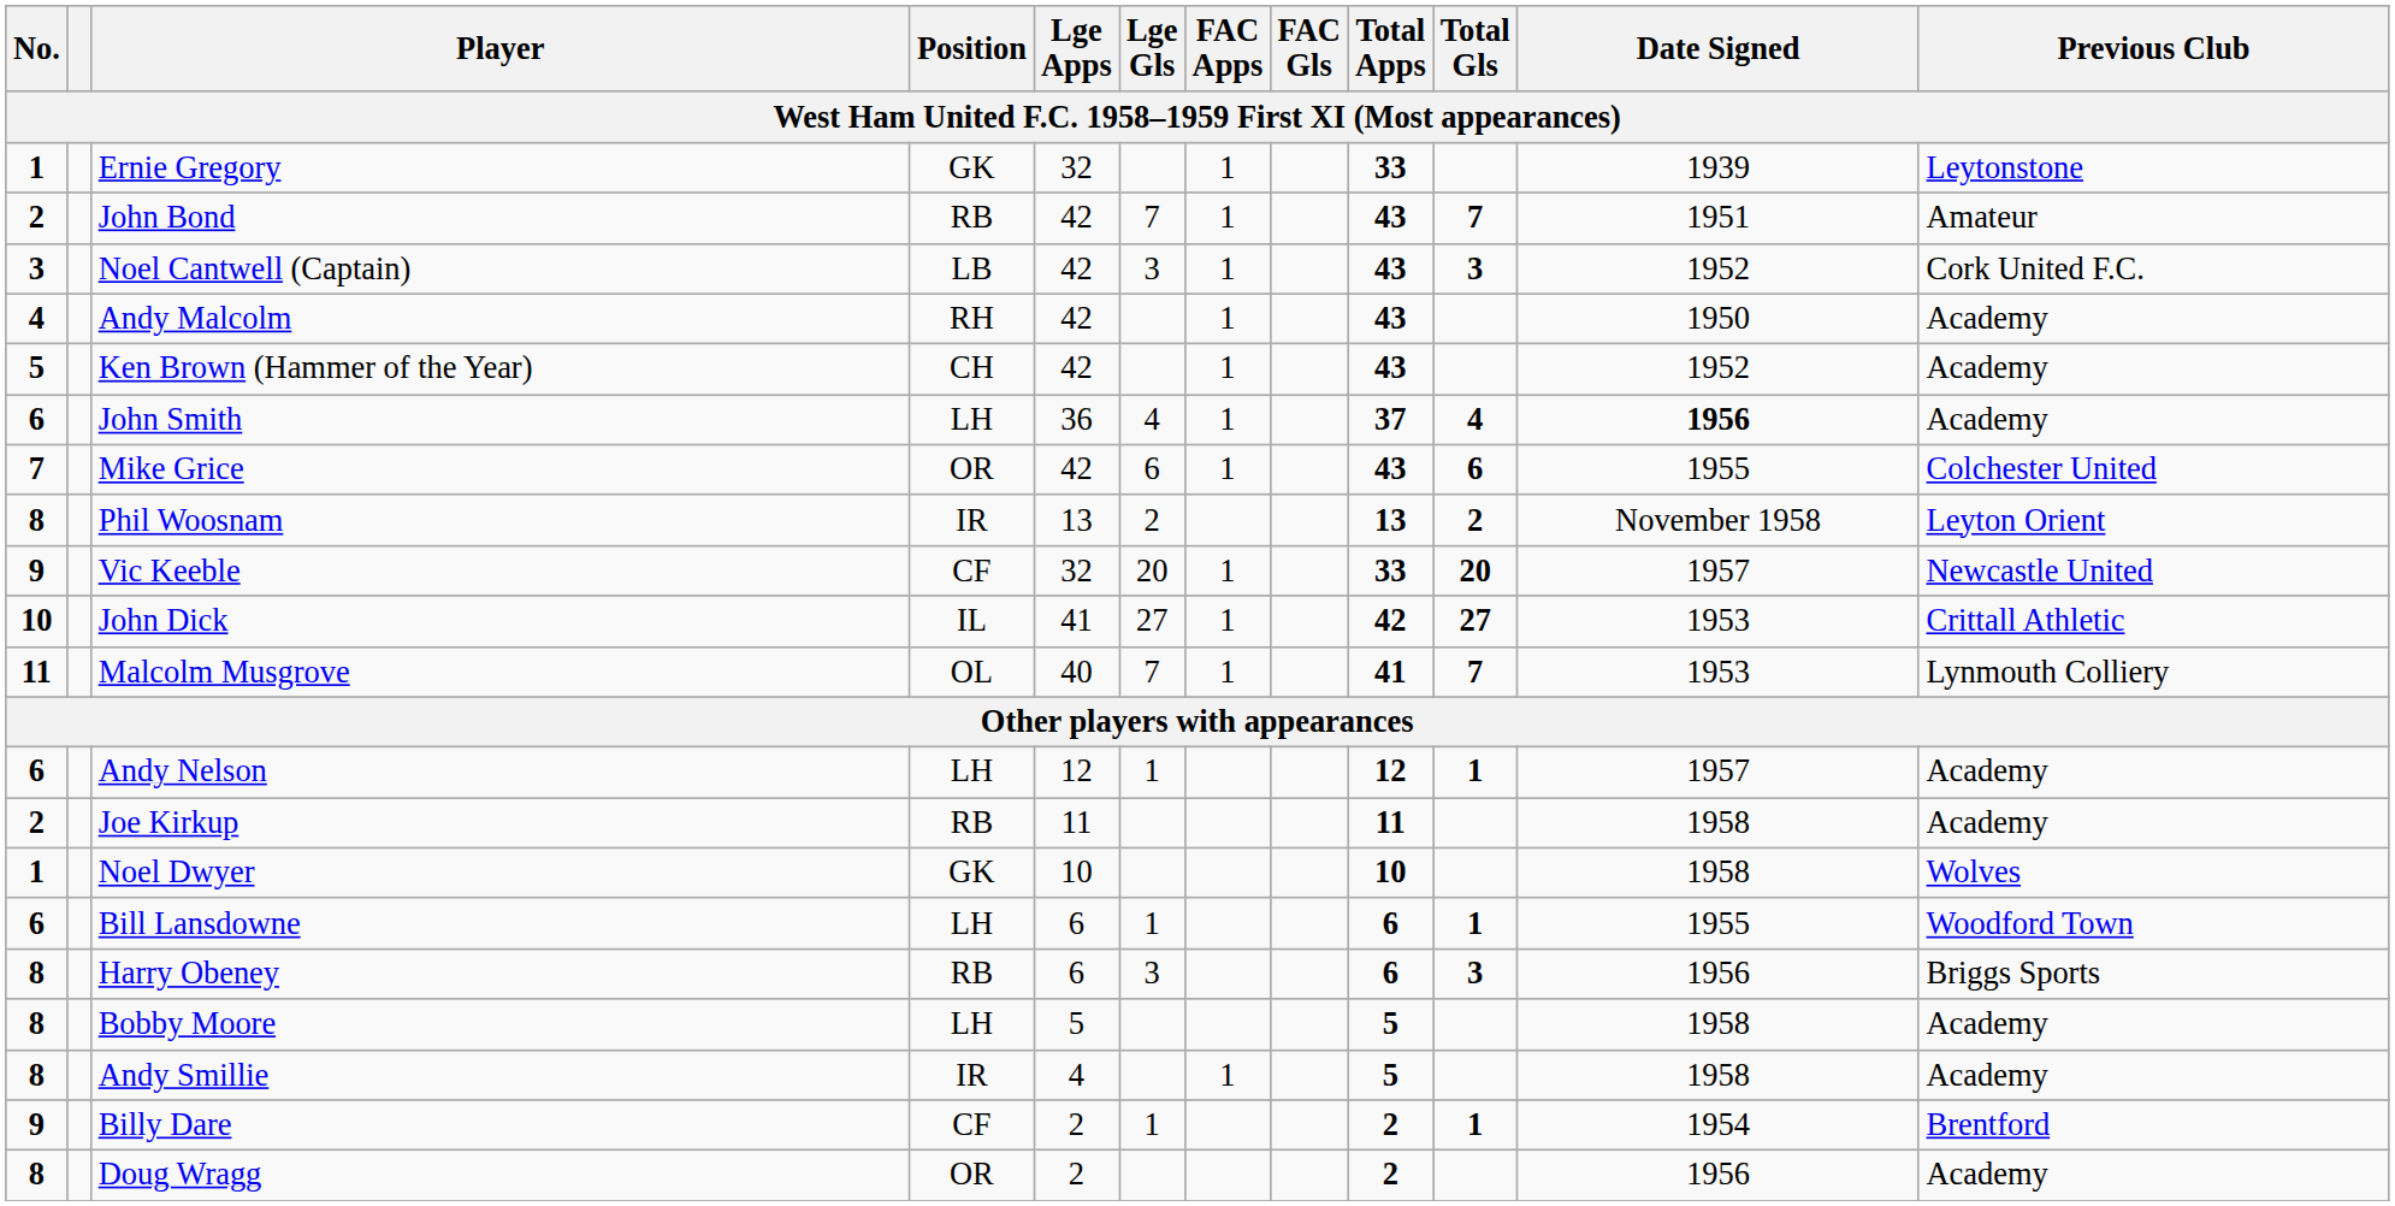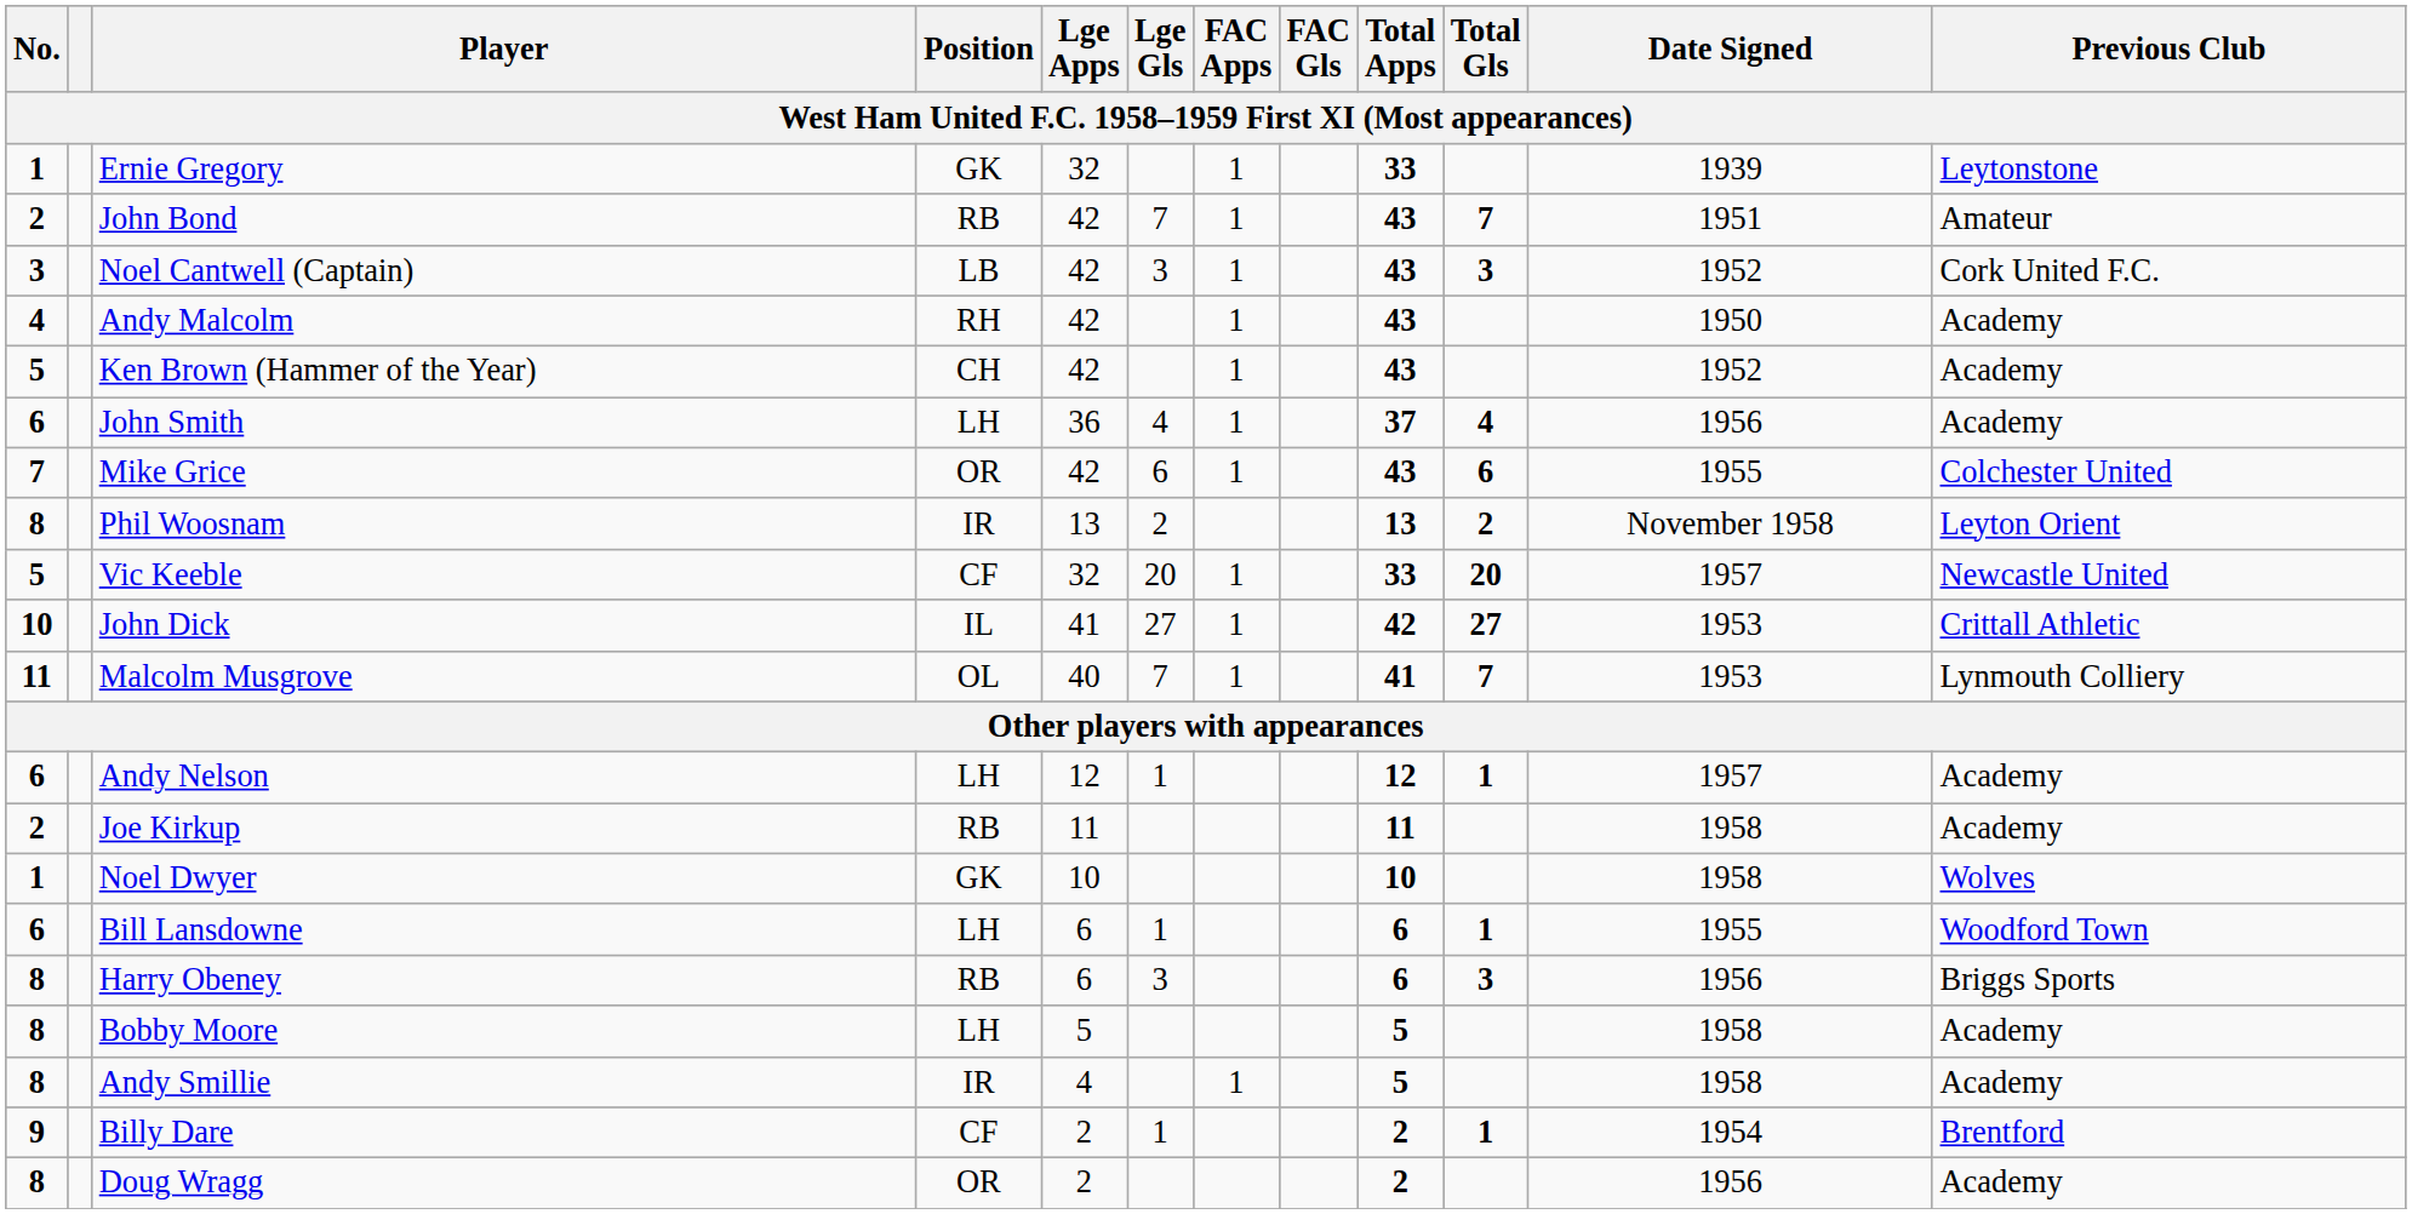 <table class="wikitable" width=95%>
 <tr>
 <th width=1%>No.</th>
 <th width=1%></th>
 <th !width=1%>Player</th>
 <th width=1%>Position</th>
 <th width=1%>Lge <br> Apps</th>
 <th width=1%>Lge <br> Gls</th>
 <th width=1%>FAC <br> Apps</th>
 <th width=1%>FAC <br> Gls</th>
 <th width=1%>Total <br> Apps</th>
 <th width=1%>Total <br> Gls</th>
 <th !width=1%>Date Signed</th>
 <th !width=1%>Previous Club</th>
 </tr>
 <tr>
 <th colspan=12>West Ham United F.C. 1958–1959 First XI (Most appearances)</th>
 </tr>
 <tr>
 <td align=center><strong>1</strong></td>
 <td align=center></td>
 <td><a href='#'>Ernie Gregory</a></td>
 <td align=center>GK</td>
 <td align=center>32</td>
 <td align=center></td>
 <td align=center>1</td>
 <td align=center></td>
 <td align=center><strong>33</strong></td>
 <td align=center></td>
 <td align=center>1939</td>
 <td><a href='#'>Leytonstone</a></td>
 </tr>
 <tr>
 <td align=center><strong>2</strong></td>
 <td align=center></td>
 <td><a href='#'>John Bond</a></td>
 <td align=center>RB</td>
 <td align=center>42</td>
 <td align=center>7</td>
 <td align=center>1</td>
 <td align=center></td>
 <td align=center><strong>43</strong></td>
 <td align=center><strong>7</strong></td>
 <td align=center>1951</td>
 <td>Amateur</td>
 </tr>
 <tr>
 <td align=center><strong>3</strong></td>
 <td align=center></td>
 <td><a href='#'>Noel Cantwell</a> (Captain)</td>
 <td align=center>LB</td>
 <td align=center>42</td>
 <td align=center>3</td>
 <td align=center>1</td>
 <td align=center></td>
 <td align=center><strong>43</strong></td>
 <td align=center><strong>3</strong></td>
 <td align=center>1952</td>
 <td>Cork United F.C.</td>
 </tr>
 <tr>
 <td align=center><strong>4</strong></td>
 <td align=center></td>
 <td><a href='#'>Andy Malcolm</a></td>
 <td align=center>RH</td>
 <td align=center>42</td>
 <td align=center></td>
 <td align=center>1</td>
 <td align=center></td>
 <td align=center><strong>43</strong></td>
 <td align=center></td>
 <td align=center>1950</td>
 <td>Academy</td>
 </tr>
 <tr>
 <td align=center><strong>5</strong></td>
 <td align=center></td>
 <td><a href='#'>Ken Brown</a> (Hammer of the Year)</td>
 <td align=center>CH</td>
 <td align=center>42</td>
 <td align=center></td>
 <td align=center>1</td>
 <td align=center></td>
 <td align=center><strong>43</strong></td>
 <td align=center></td>
 <td align=center>1952</td>
 <td>Academy</td>
 </tr>
 <tr>
 <td align=center><strong>6</strong></td>
 <td align=center></td>
 <td><a href='#'>John Smith</a></td>
 <td align=center>LH</td>
 <td align=center>36</td>
 <td align=center>4</td>
 <td align=center>1</td>
 <td align=center></td>
 <td align=center><strong>37</strong></td>
 <td align=center><strong>4</strong></td>
-<td align=center><strong>1956</strong></td>
+<td align=center>1956</td>
 <td>Academy</td>
 </tr>
 <tr>
 <td align=center><strong>7</strong></td>
 <td align=center></td>
 <td><a href='#'>Mike Grice</a></td>
 <td align=center>OR</td>
 <td align=center>42</td>
 <td align=center>6</td>
 <td align=center>1</td>
 <td align=center></td>
 <td align=center><strong>43</strong></td>
 <td align=center><strong>6</strong></td>
 <td align=center>1955</td>
 <td><a href='#'>Colchester United</a></td>
 </tr>
 <tr>
 <td align=center><strong>8</strong></td>
 <td align=center></td>
 <td><a href='#'>Phil Woosnam</a></td>
 <td align=center>IR</td>
 <td align=center>13</td>
 <td align=center>2</td>
 <td align=center></td>
 <td align=center></td>
 <td align=center><strong>13</strong></td>
 <td align=center><strong>2</strong></td>
 <td align=center>November 1958</td>
 <td><a href='#'>Leyton Orient</a></td>
 </tr>
 <tr>
-<td align=center><strong>9</strong></td>
+<td align=center><strong>5</strong></td>
 <td align=center></td>
 <td><a href='#'>Vic Keeble</a></td>
 <td align=center>CF</td>
 <td align=center>32</td>
 <td align=center>20</td>
 <td align=center>1</td>
 <td align=center></td>
 <td align=center><strong>33</strong></td>
 <td align=center><strong>20</strong></td>
 <td align=center>1957</td>
 <td><a href='#'>Newcastle United</a></td>
 </tr>
 <tr>
 <td align=center><strong>10</strong></td>
 <td align=center></td>
 <td><a href='#'>John Dick</a></td>
 <td align=center>IL</td>
 <td align=center>41</td>
 <td align=center>27</td>
 <td align=center>1</td>
 <td align=center></td>
 <td align=center><strong>42</strong></td>
 <td align=center><strong>27</strong></td>
 <td align=center>1953</td>
 <td><a href='#'>Crittall Athletic</a></td>
 </tr>
 <tr>
 <td align=center><strong>11</strong></td>
 <td align=center></td>
 <td><a href='#'>Malcolm Musgrove</a></td>
 <td align=center>OL</td>
 <td align=center>40</td>
 <td align=center>7</td>
 <td align=center>1</td>
 <td align=center></td>
 <td align=center><strong>41</strong></td>
 <td align=center><strong>7</strong></td>
 <td align=center>1953</td>
 <td>Lynmouth Colliery</td>
 </tr>
 <tr>
 <th colspan=12>Other players with appearances</th>
 </tr>
 <tr>
 <td align=center><strong>6</strong></td>
 <td align=center></td>
 <td><a href='#'>Andy Nelson</a></td>
 <td align=center>LH</td>
 <td align=center>12</td>
 <td align=center>1</td>
 <td align=center></td>
 <td align=center></td>
 <td align=center><strong>12</strong></td>
 <td align=center><strong>1</strong></td>
 <td align=center>1957</td>
 <td>Academy</td>
 </tr>
 <tr>
 <td align=center><strong>2</strong></td>
 <td align=center></td>
 <td><a href='#'>Joe Kirkup</a></td>
 <td align=center>RB</td>
 <td align=center>11</td>
 <td align=center></td>
 <td align=center></td>
 <td align=center></td>
 <td align=center><strong>11</strong></td>
 <td align=center></td>
 <td align=center>1958</td>
 <td>Academy</td>
 </tr>
 <tr>
 <td align=center><strong>1</strong></td>
 <td align=center></td>
 <td><a href='#'>Noel Dwyer</a></td>
 <td align=center>GK</td>
 <td align=center>10</td>
 <td align=center></td>
 <td align=center></td>
 <td align=center></td>
 <td align=center><strong>10</strong></td>
 <td align=center></td>
 <td align=center>1958</td>
 <td><a href='#'>Wolves</a></td>
 </tr>
 <tr>
 <td align=center><strong>6</strong></td>
 <td align=center></td>
 <td><a href='#'>Bill Lansdowne</a></td>
 <td align=center>LH</td>
 <td align=center>6</td>
 <td align=center>1</td>
 <td align=center></td>
 <td align=center></td>
 <td align=center><strong>6</strong></td>
 <td align=center><strong>1</strong></td>
 <td align=center>1955</td>
 <td><a href='#'>Woodford Town</a></td>
 </tr>
 <tr>
 <td align=center><strong>8</strong></td>
 <td align=center></td>
 <td><a href='#'>Harry Obeney</a></td>
 <td align=center>RB</td>
 <td align=center>6</td>
 <td align=center>3</td>
 <td align=center></td>
 <td align=center></td>
 <td align=center><strong>6</strong></td>
 <td align=center><strong>3</strong></td>
 <td align=center>1956</td>
 <td>Briggs Sports</td>
 </tr>
 <tr>
 <td align=center><strong>8</strong></td>
 <td align=center></td>
 <td><a href='#'>Bobby Moore</a></td>
 <td align=center>LH</td>
 <td align=center>5</td>
 <td align=center></td>
 <td align=center></td>
 <td align=center></td>
 <td align=center><strong>5</strong></td>
 <td align=center></td>
 <td align=center>1958</td>
 <td>Academy</td>
 </tr>
 <tr>
 <td align=center><strong>8</strong></td>
 <td align=center></td>
 <td><a href='#'>Andy Smillie</a></td>
 <td align=center>IR</td>
 <td align=center>4</td>
 <td align=center></td>
 <td align=center>1</td>
 <td align=center></td>
 <td align=center><strong>5</strong></td>
 <td align=center></td>
 <td align=center>1958</td>
 <td>Academy</td>
 </tr>
 <tr>
 <td align=center><strong>9</strong></td>
 <td align=center></td>
 <td><a href='#'>Billy Dare</a></td>
 <td align=center>CF</td>
 <td align=center>2</td>
 <td align=center>1</td>
 <td align=center></td>
 <td align=center></td>
 <td align=center><strong>2</strong></td>
 <td align=center><strong>1</strong></td>
 <td align=center>1954</td>
 <td><a href='#'>Brentford</a></td>
 </tr>
 <tr>
 <td align=center><strong>8</strong></td>
 <td align=center></td>
 <td><a href='#'>Doug Wragg</a></td>
 <td align=center>OR</td>
 <td align=center>2</td>
 <td align=center></td>
 <td align=center></td>
 <td align=center></td>
 <td align=center><strong>2</strong></td>
 <td align=center></td>
 <td align=center>1956</td>
 <td>Academy</td>
 </tr>
 <tr>
 </tr>
 </table>
